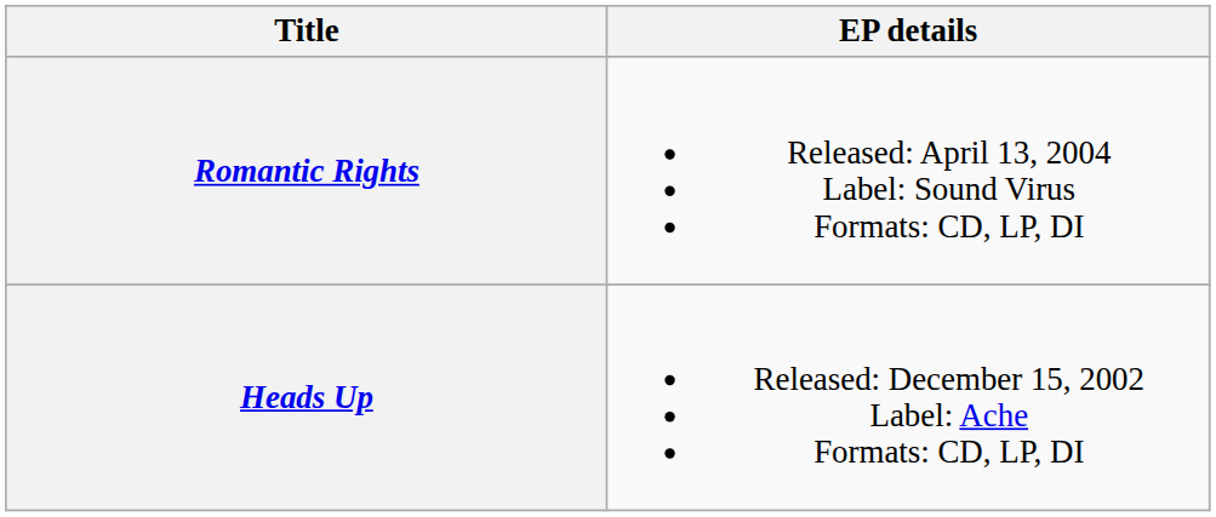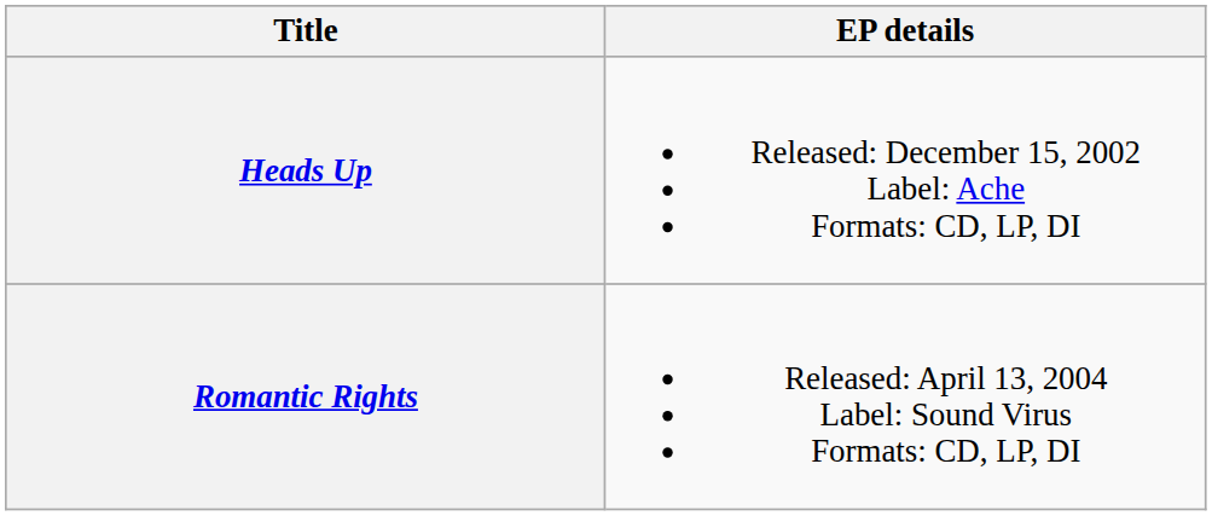 <table class="wikitable plainrowheaders" style="text-align:center;">
 <tr>
 <th scope="col" style="width:18em;">Title</th>
 <th scope="col" style="width:18em;">EP details</th>
 </tr>
 <tr>
+<th scope="row"><em><a href='#'>Heads Up</a></em></th>
+<td><br><ul><li>Released: December 15, 2002</li><li>Label: <a href='#'>Ache</a></li><li>Formats: CD, LP, DI</li></ul></td>
+</tr>
+<tr>
 <th scope="row"><em><a href='#'>Romantic Rights</a></em></th>
 <td><br><ul><li>Released: April 13, 2004</li><li>Label: Sound Virus</li><li>Formats: CD, LP, DI</li></ul></td>
 </tr>
-<tr>
-<th scope="row"><em><a href='#'>Heads Up</a></em></th>
-<td><br><ul><li>Released: December 15, 2002</li><li>Label: <a href='#'>Ache</a></li><li>Formats: CD, LP, DI</li></ul></td>
-</tr>
 </table>
